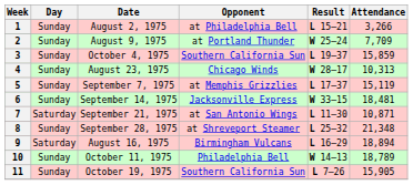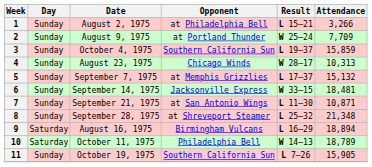 <table class="wikitable">
 <tr>
 <th>Week</th>
 <th>Day</th>
 <th>Date</th>
 <th>Opponent</th>
 <th>Result</th>
 <th>Attendance</th>
 </tr>
 <tr --- align="center" bgcolor="#FFCCCC">
 <th>1</th>
 <td>Sunday</td>
 <td>August 2, 1975</td>
 <td>at <a href='#'>Philadelphia Bell</a></td>
 <td><strong>L</strong> 15–21</td>
 <td>3,266</td>
 </tr>
 <tr --- align="center" bgcolor="#CCFFCC">
 <th>2</th>
 <td>Sunday</td>
 <td>August 9, 1975</td>
 <td>at <a href='#'>Portland Thunder</a></td>
 <td><strong>W</strong> 25–24</td>
 <td>7,709</td>
 </tr>
 <tr --- align="center" bgcolor="#FFCCCC">
 <th>3</th>
 <td>Sunday</td>
 <td>October 4, 1975</td>
 <td><a href='#'>Southern California Sun</a></td>
 <td><strong>L</strong> 19–37</td>
 <td>15,859</td>
 </tr>
 <tr --- align="center" bgcolor="#CCFFCC">
 <th>4</th>
 <td>Sunday</td>
 <td>August 23, 1975</td>
 <td><a href='#'>Chicago Winds</a></td>
 <td><strong>W</strong> 28–17</td>
 <td>10,313</td>
 </tr>
 <tr --- align="center" bgcolor="#FFCCCC">
 <th>5</th>
 <td>Sunday</td>
 <td>September 7, 1975</td>
 <td>at <a href='#'>Memphis Grizzlies</a></td>
 <td><strong>L</strong> 17–37</td>
-<td>15,119</td>
+<td>15,132</td>
 </tr>
 <tr --- align="center" bgcolor="#CCFFCC">
 <th>6</th>
 <td>Sunday</td>
 <td>September 14, 1975</td>
 <td><a href='#'>Jacksonville Express</a></td>
 <td><strong>W</strong> 33–15</td>
 <td>18,481</td>
 </tr>
 <tr --- align="center" bgcolor="#FFCCCC">
 <th>7</th>
-<td>Saturday</td>
+<td>Sunday</td>
 <td>September 21, 1975</td>
 <td>at <a href='#'>San Antonio Wings</a></td>
 <td><strong>L</strong> 11–30</td>
 <td>10,871</td>
 </tr>
 <tr --- align="center" bgcolor="#FFCCCC">
 <th>8</th>
 <td>Sunday</td>
 <td>September 28, 1975</td>
 <td>at <a href='#'>Shreveport Steamer</a></td>
 <td><strong>L</strong> 25–32</td>
 <td>21,348</td>
 </tr>
 <tr --- align="center" bgcolor="#FFCCCC">
 <th>9</th>
 <td>Saturday</td>
 <td>August 16, 1975</td>
 <td><a href='#'>Birmingham Vulcans</a></td>
 <td><strong>L</strong> 16–29</td>
 <td>18,894</td>
 </tr>
 <tr --- align="center" bgcolor="#CCFFCC">
 <th>10</th>
-<td>Sunday</td>
+<td>Saturday</td>
 <td>October 11, 1975</td>
 <td><a href='#'>Philadelphia Bell</a></td>
 <td><strong>W</strong> 14–13</td>
 <td>18,789</td>
 </tr>
 <tr --- align="center" bgcolor="#FFCCCC">
 <th>11</th>
 <td>Sunday</td>
 <td>October 19, 1975</td>
 <td><a href='#'>Southern California Sun</a></td>
 <td><strong>L</strong> 7–26</td>
 <td>15,905</td>
 </tr>
 <tr --->
 </tr>
 </table>
